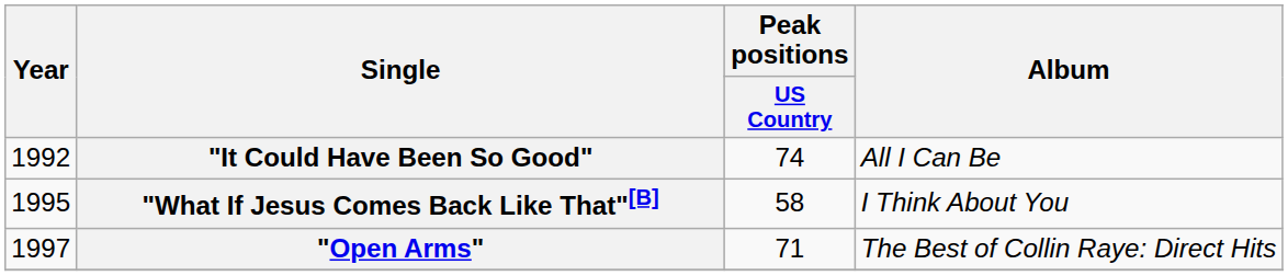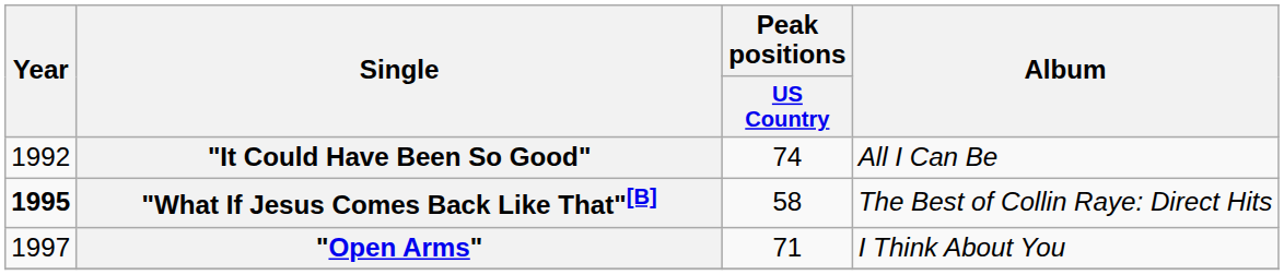 <table class="wikitable plainrowheaders" style="text-align:center;">
 <tr>
 <th rowspan="2">Year</th>
 <th rowspan="2" style="width:24em;">Single</th>
 <th colspan="1">Peak positions</th>
 <th rowspan="2">Album</th>
 </tr>
 <tr style="font-size:smaller;">
 <th width="40"><a href='#'>US Country</a><br></th>
 </tr>
 <tr>
 <td>1992</td>
 <th scope="row">"It Could Have Been So Good"</th>
 <td>74</td>
 <td align="left"><em>All I Can Be</em></td>
 </tr>
 <tr>
-<td>1995</td>
+<td><strong>1995</strong></td>
 <th scope="row">"What If Jesus Comes Back Like That"<sup><span></span><a href='#'><strong>[B]</strong></a></sup></th>
 <td>58</td>
-<td align="left"><em>I Think About You</em></td>
+<td align="left"><em>The Best of Collin Raye: Direct Hits</em></td>
 </tr>
 <tr>
 <td>1997</td>
 <th scope="row">"<a href='#'>Open Arms</a>"</th>
 <td>71</td>
-<td align="left"><em>The Best of Collin Raye: Direct Hits</em></td>
+<td align="left"><em>I Think About You</em></td>
 </tr>
 <tr>
 </tr>
 </table>
